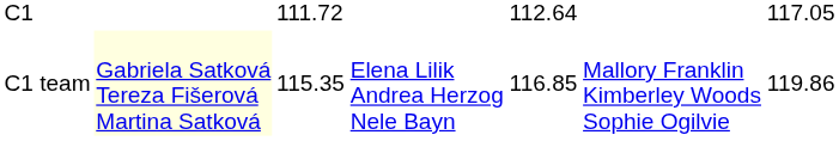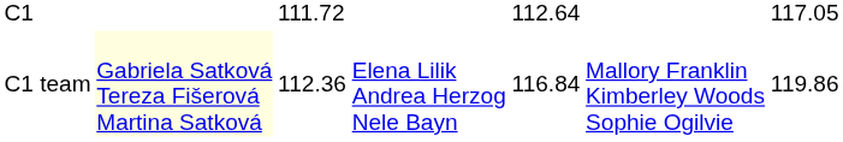 <table>
 <tr>
 <td>C1<br></td>
 <td></td>
 <td>111.72</td>
 <td></td>
 <td>112.64</td>
 <td></td>
 <td>117.05</td>
 </tr>
 <tr>
 <td>C1 team<br></td>
 <td style="background: lightyellow;"><br><a href='#'>Gabriela Satková</a><br><a href='#'>Tereza Fišerová</a><br><a href='#'>Martina Satková</a></td>
-<td>115.35</td>
+<td>112.36</td>
 <td><br><a href='#'>Elena Lilik</a><br><a href='#'>Andrea Herzog</a><br><a href='#'>Nele Bayn</a></td>
-<td>116.85</td>
+<td>116.84</td>
 <td><br><a href='#'>Mallory Franklin</a><br><a href='#'>Kimberley Woods</a><br><a href='#'>Sophie Ogilvie</a></td>
 <td>119.86</td>
 </tr>
 </table>
